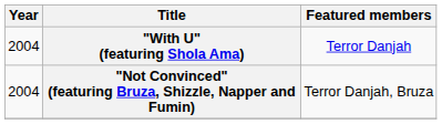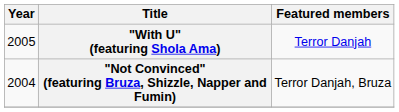 <table class="wikitable plainrowheaders" style="text-align:center;">
 <tr>
 <th scope="col" style="width:1em;">Year</th>
 <th scope="col" style="width:18em;">Title</th>
 <th scope="col">Featured members</th>
 </tr>
 <tr>
-<td>2004</td>
+<td>2005</td>
 <th scope="row">"With U"<br><span>(featuring <a href='#'>Shola Ama</a>)</span></th>
 <td><a href='#'>Terror Danjah</a></td>
 </tr>
 <tr>
 <td>2004</td>
 <th scope="row">"Not Convinced"<br><span>(featuring <a href='#'>Bruza</a>, Shizzle, Napper and Fumin)</span></th>
 <td>Terror Danjah, Bruza</td>
 </tr>
 <tr>
 </tr>
 </table>
